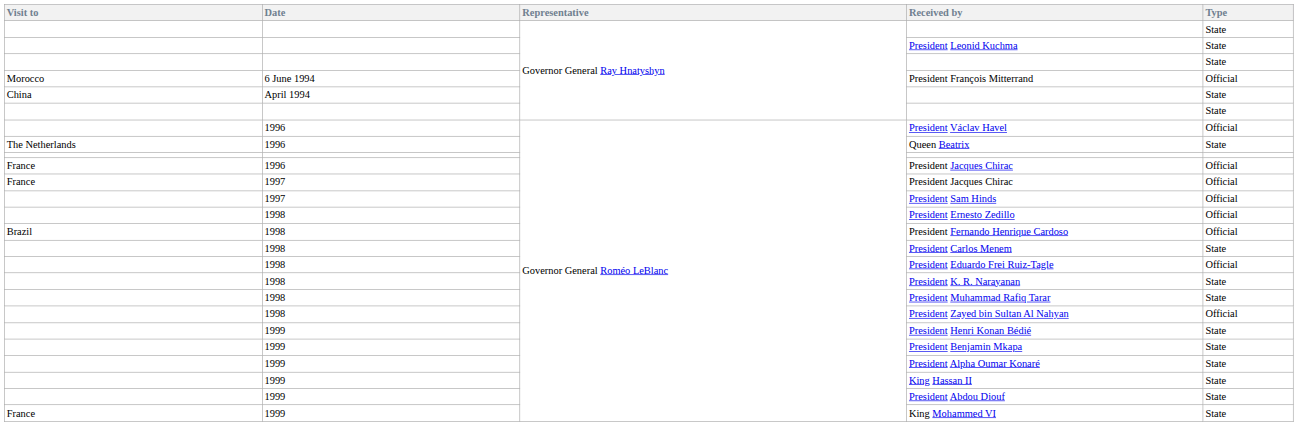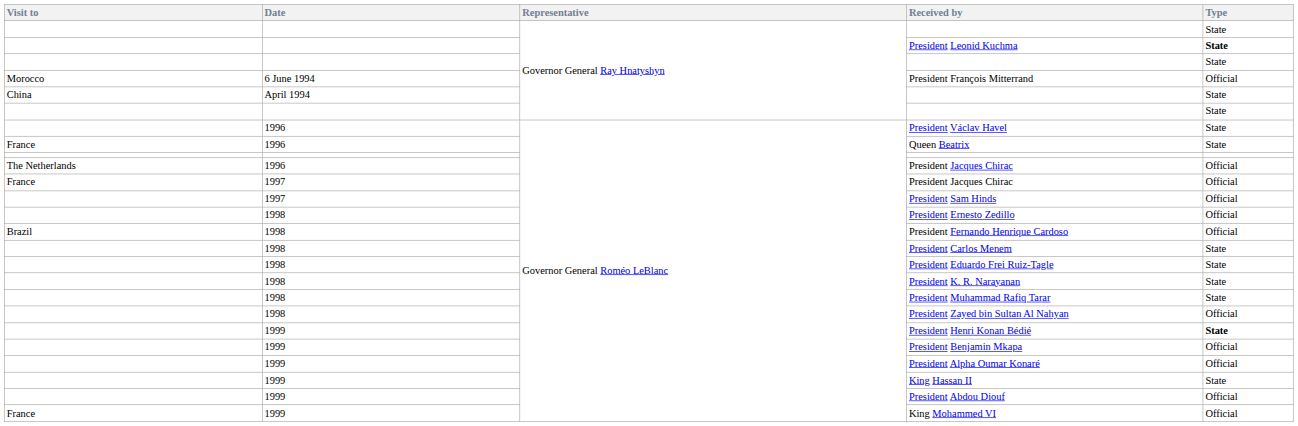 <table class="wikitable" style="width:100%; margin: 1em 1em 1em 0; background:white; border-collapse: collapse;">
 <tr bgcolor="#F8F4FF">
 <th style="width:20%; text-align:left; color:#708090;">Visit to</th>
 <th style="width:20%; text-align:left; color:#708090;">Date</th>
 <th style="width:30%; text-align:left; color:#708090;">Representative</th>
 <th style="width:23%; text-align:left; color:#708090;">Received by</th>
 <th style="width:10%; text-align:left; color:#708090;">Type</th>
 </tr>
 <tr>
 <td></td>
 <td></td>
 <td rowspan="6">Governor General <a href='#'>Ray Hnatyshyn</a></td>
 <td></td>
 <td>State</td>
 </tr>
 <tr>
 <td></td>
 <td></td>
 <td><a href='#'>President</a> <a href='#'>Leonid Kuchma</a></td>
-<td>State</td>
+<td><strong>State</strong></td>
 </tr>
 <tr>
 <td></td>
 <td></td>
 <td></td>
 <td>State</td>
 </tr>
 <tr>
 <td> Morocco</td>
 <td>6 June 1994</td>
 <td>President François Mitterrand</td>
 <td>Official</td>
 </tr>
 <tr>
 <td> China</td>
 <td>April 1994</td>
 <td></td>
 <td>State</td>
 </tr>
 <tr>
 <td></td>
 <td></td>
 <td></td>
 <td>State</td>
 </tr>
 <tr>
 <td></td>
 <td>1996</td>
 <td rowspan="19">Governor General <a href='#'>Roméo LeBlanc</a></td>
 <td><a href='#'>President</a> <a href='#'>Václav Havel</a></td>
-<td>Official</td>
+<td>State</td>
 </tr>
 <tr>
-<td> The Netherlands</td>
+<td> France</td>
 <td>1996</td>
 <td>Queen <a href='#'>Beatrix</a></td>
 <td>State</td>
 </tr>
 <tr>
 <td></td>
 <td></td>
 <td></td>
 <td></td>
 </tr>
 <tr>
-<td> France</td>
+<td> The Netherlands</td>
 <td>1996</td>
 <td>President <a href='#'>Jacques Chirac</a></td>
 <td>Official</td>
 </tr>
 <tr>
 <td> France</td>
 <td>1997</td>
 <td>President Jacques Chirac</td>
 <td>Official</td>
 </tr>
 <tr>
 <td></td>
 <td>1997</td>
 <td><a href='#'>President</a> <a href='#'>Sam Hinds</a></td>
 <td>Official</td>
 </tr>
 <tr>
 <td></td>
 <td>1998</td>
 <td><a href='#'>President</a> <a href='#'>Ernesto Zedillo</a></td>
 <td>Official</td>
 </tr>
 <tr>
 <td> Brazil</td>
 <td>1998</td>
 <td>President <a href='#'>Fernando Henrique Cardoso</a></td>
 <td>Official</td>
 </tr>
 <tr>
 <td></td>
 <td>1998</td>
 <td><a href='#'>President</a> <a href='#'>Carlos Menem</a></td>
 <td>State</td>
 </tr>
 <tr>
 <td></td>
 <td>1998</td>
 <td><a href='#'>President</a> <a href='#'>Eduardo Frei Ruiz-Tagle</a></td>
-<td>Official</td>
+<td>State</td>
 </tr>
 <tr>
 <td></td>
 <td>1998</td>
 <td><a href='#'>President</a> <a href='#'>K. R. Narayanan</a></td>
 <td>State</td>
 </tr>
 <tr>
 <td></td>
 <td>1998</td>
 <td><a href='#'>President</a> <a href='#'>Muhammad Rafiq Tarar</a></td>
 <td>State</td>
 </tr>
 <tr>
 <td></td>
 <td>1998</td>
 <td><a href='#'>President</a> <a href='#'>Zayed bin Sultan Al Nahyan</a></td>
 <td>Official</td>
 </tr>
 <tr>
 <td></td>
 <td>1999</td>
 <td><a href='#'>President</a> <a href='#'>Henri Konan Bédié</a></td>
-<td>State</td>
+<td><strong>State</strong></td>
 </tr>
 <tr>
 <td></td>
 <td>1999</td>
 <td><a href='#'>President</a> <a href='#'>Benjamin Mkapa</a></td>
-<td>State</td>
+<td>Official</td>
 </tr>
 <tr>
 <td></td>
 <td>1999</td>
 <td><a href='#'>President</a> <a href='#'>Alpha Oumar Konaré</a></td>
-<td>State</td>
+<td>Official</td>
 </tr>
 <tr>
 <td></td>
 <td>1999</td>
 <td><a href='#'>King</a> <a href='#'>Hassan II</a></td>
 <td>State</td>
 </tr>
 <tr>
 <td></td>
 <td>1999</td>
 <td><a href='#'>President</a> <a href='#'>Abdou Diouf</a></td>
-<td>State</td>
+<td>Official</td>
 </tr>
 <tr>
 <td> France</td>
 <td>1999</td>
 <td>King <a href='#'>Mohammed VI</a></td>
-<td>State</td>
+<td>Official</td>
 </tr>
 </table>
